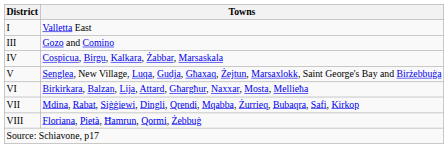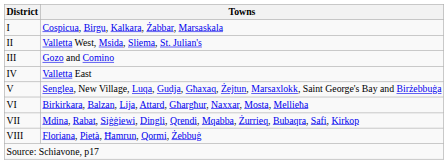 <table class=wikitable>
 <tr>
 <th>District</th>
 <th>Towns</th>
 </tr>
 <tr>
 <td>I</td>
-<td><a href='#'>Valletta</a> East</td>
+<td><a href='#'>Cospicua</a>, <a href='#'>Birgu</a>, <a href='#'>Kalkara</a>, <a href='#'>Żabbar</a>, <a href='#'>Marsaskala</a></td>
+</tr>
+<tr>
+<td>II</td>
+<td><a href='#'>Valletta</a> West, <a href='#'>Msida</a>, <a href='#'>Sliema</a>, <a href='#'>St. Julian's</a></td>
 </tr>
 <tr>
 <td>III</td>
 <td><a href='#'>Gozo</a> and <a href='#'>Comino</a></td>
 </tr>
 <tr>
 <td>IV</td>
-<td><a href='#'>Cospicua</a>, <a href='#'>Birgu</a>, <a href='#'>Kalkara</a>, <a href='#'>Żabbar</a>, <a href='#'>Marsaskala</a></td>
+<td><a href='#'>Valletta</a> East</td>
 </tr>
 <tr>
 <td>V</td>
 <td><a href='#'>Senglea</a>, New Village, <a href='#'>Luqa</a>, <a href='#'>Gudja</a>, <a href='#'>Għaxaq</a>, <a href='#'>Żejtun</a>, <a href='#'>Marsaxlokk</a>, Saint George's Bay and <a href='#'>Birżebbuġa</a></td>
 </tr>
 <tr>
 <td>VI</td>
 <td><a href='#'>Birkirkara</a>, <a href='#'>Balzan</a>, <a href='#'>Lija</a>, <a href='#'>Attard</a>, <a href='#'>Għargħur</a>, <a href='#'>Naxxar</a>, <a href='#'>Mosta</a>, <a href='#'>Mellieħa</a></td>
 </tr>
 <tr>
 <td>VII</td>
 <td><a href='#'>Mdina</a>, <a href='#'>Rabat</a>, <a href='#'>Siġġiewi</a>, <a href='#'>Dingli</a>, <a href='#'>Qrendi</a>, <a href='#'>Mqabba</a>, <a href='#'>Żurrieq</a>, <a href='#'>Bubaqra</a>, <a href='#'>Safi</a>, <a href='#'>Kirkop</a></td>
 </tr>
 <tr>
 <td>VIII</td>
 <td><a href='#'>Floriana</a>, <a href='#'>Pietà</a>, <a href='#'>Ħamrun</a>, <a href='#'>Qormi</a>, <a href='#'>Żebbuġ</a></td>
 </tr>
 <tr>
 <td colspan=2>Source: Schiavone, p17</td>
 </tr>
 </table>
